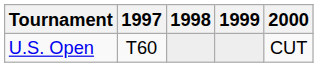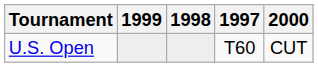 <table class="wikitable" style="font-size:95%;">
 <tr>
 <th>Tournament</th>
+<th>1999</th>
+<th>1998</th>
 <th>1997</th>
-<th>1998</th>
-<th>1999</th>
 <th>2000</th>
 </tr>
 <tr>
 <td><a href='#'>U.S. Open</a></td>
-<td align="center">T60</td>
 <td style="background:#eeeeee;"></td>
 <td style="background:#eeeeee;"></td>
+<td align="center">T60</td>
 <td align="center">CUT</td>
 </tr>
 </table>
